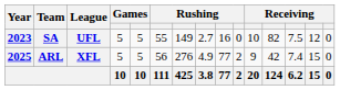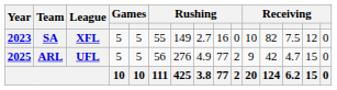 <table class="wikitable" style="text-align:center;">
 <tr>
 <th rowspan="2">Year</th>
 <th rowspan="2">Team</th>
 <th rowspan="2">League</th>
 <th colspan="2">Games</th>
 <th colspan="5">Rushing</th>
 <th colspan="5">Receiving</th>
 </tr>
 <tr>
 <th></th>
 <th></th>
 <th></th>
 <th></th>
 <th></th>
 <th></th>
 <th></th>
 <th></th>
 <th></th>
 <th></th>
 <th></th>
 <th></th>
 </tr>
 <tr>
 <th><a href='#'>2023</a></th>
 <th><a href='#'>SA</a></th>
-<th><a href='#'>UFL</a></th>
+<th><a href='#'>XFL</a></th>
 <td>5</td>
 <td>5</td>
 <td>55</td>
 <td>149</td>
 <td>2.7</td>
 <td>16</td>
 <td>0</td>
 <td>10</td>
 <td>82</td>
 <td>7.5</td>
 <td>12</td>
 <td>0</td>
 </tr>
 <tr>
 <th><a href='#'>2025</a></th>
 <th><a href='#'>ARL</a></th>
-<th><a href='#'>XFL</a></th>
+<th><a href='#'>UFL</a></th>
 <td>5</td>
 <td>5</td>
 <td>56</td>
 <td>276</td>
 <td>4.9</td>
 <td>77</td>
 <td>2</td>
 <td>9</td>
 <td>42</td>
-<td>7.4</td>
+<td>4.7</td>
 <td>15</td>
 <td>0</td>
 </tr>
 <tr>
 <th colspan="3"></th>
 <th>10</th>
 <th>10</th>
 <th>111</th>
 <th>425</th>
 <th>3.8</th>
 <th>77</th>
 <th>2</th>
 <th>20</th>
 <th>124</th>
 <th>6.2</th>
 <th>15</th>
 <th>0</th>
 </tr>
 </table>
